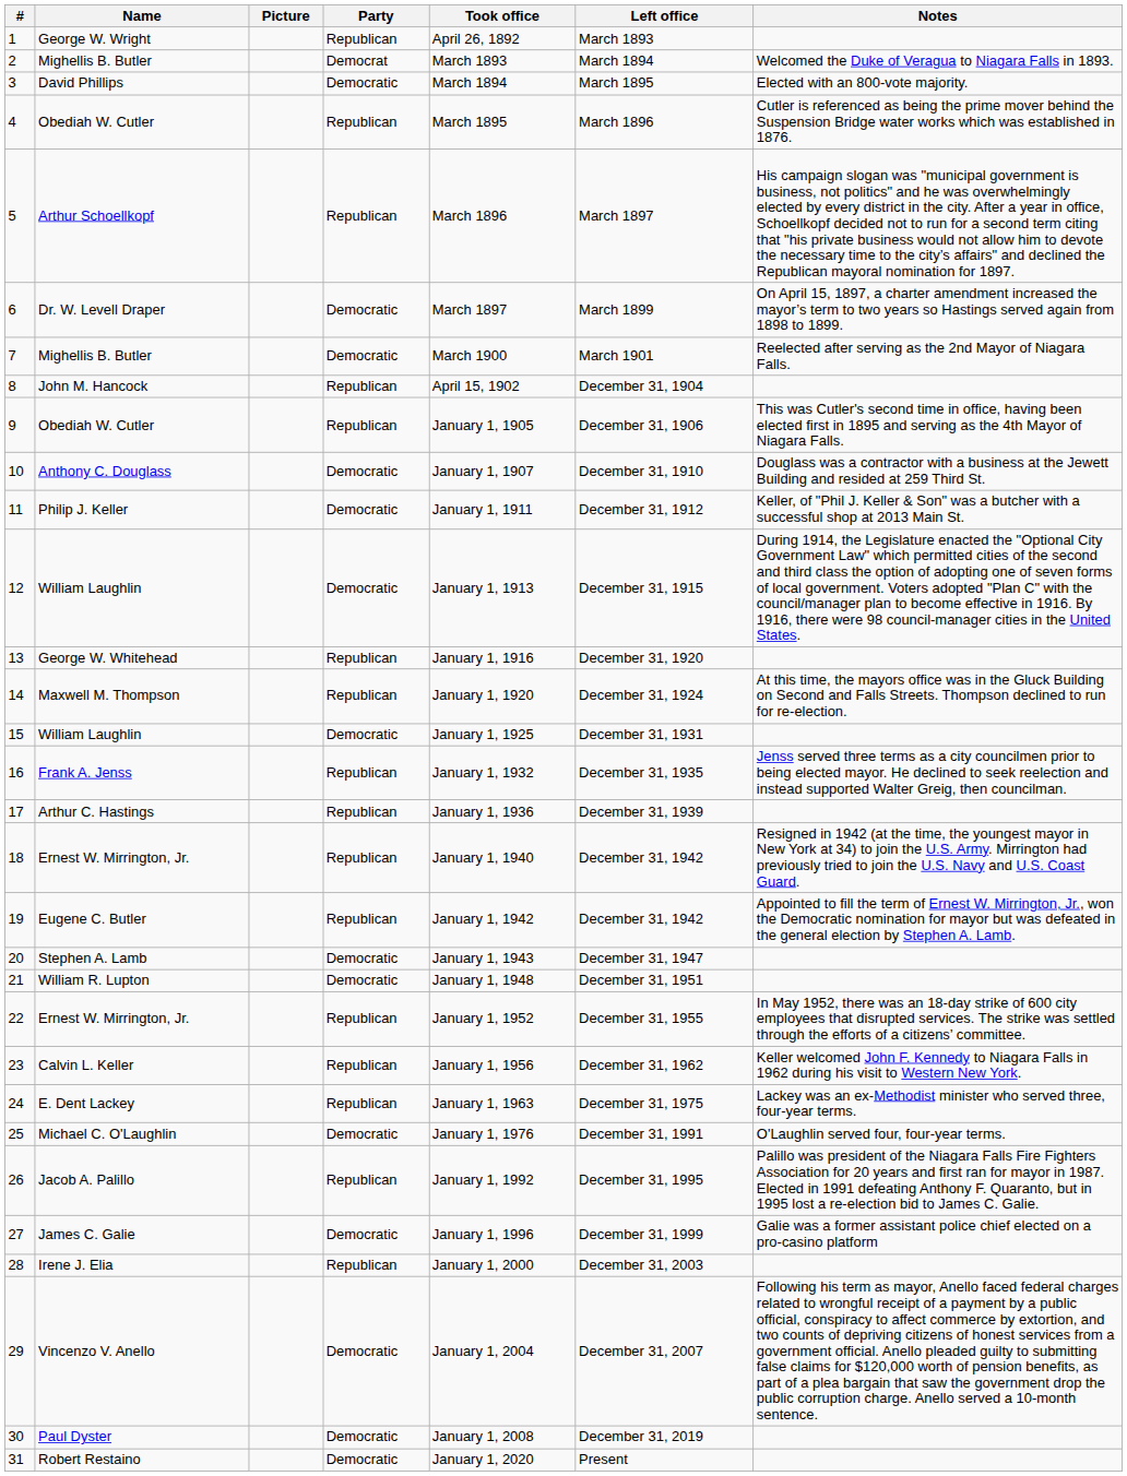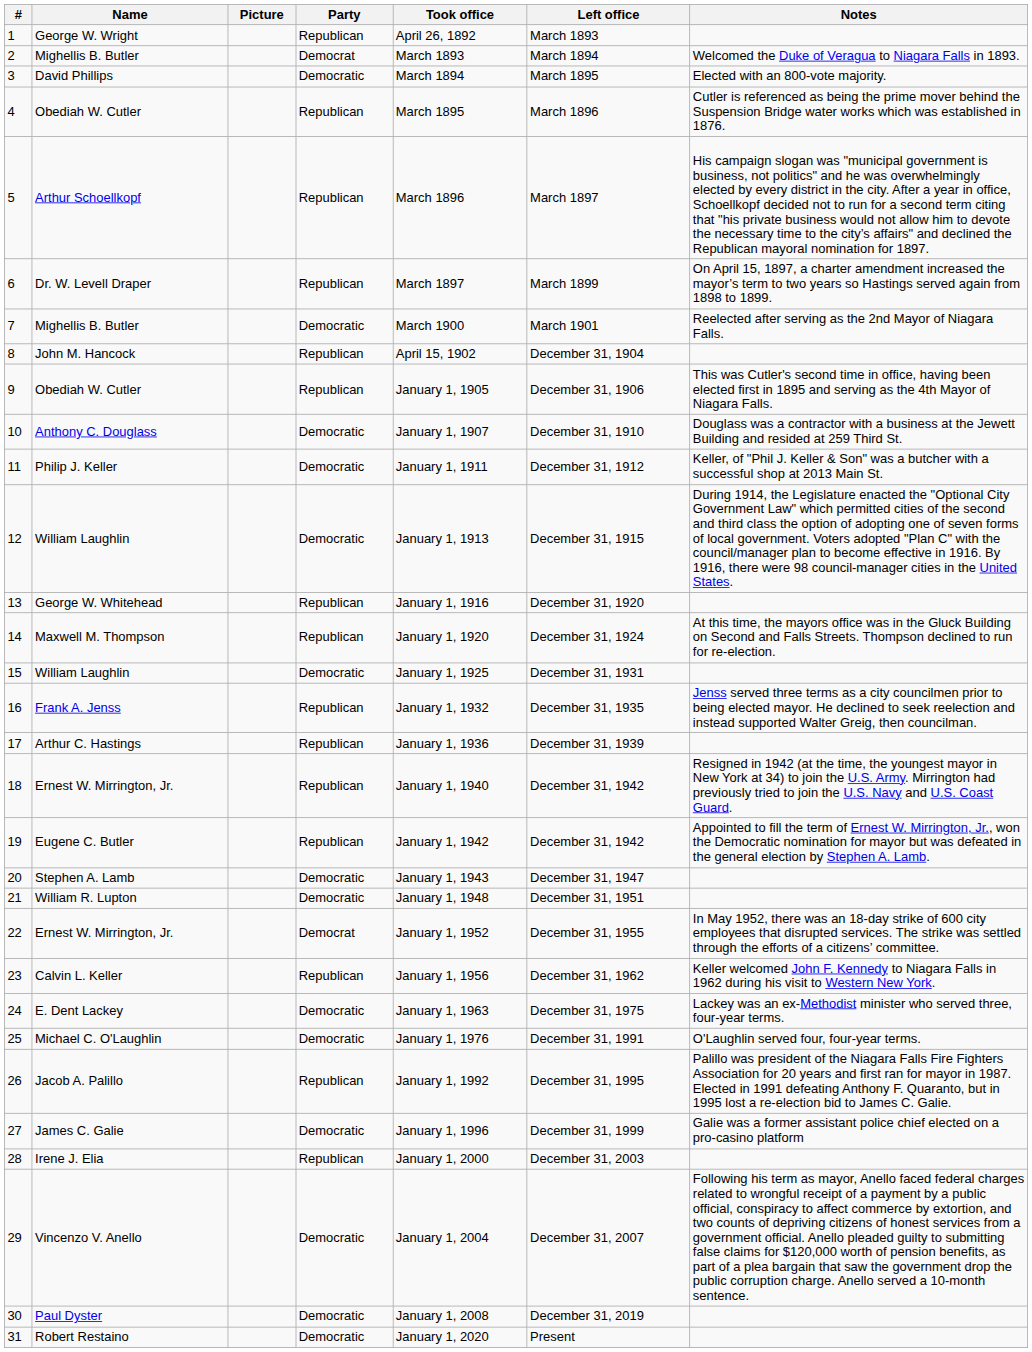 <table class="wikitable sortable" style="width:100%;">
 <tr>
 <th>#</th>
 <th>Name</th>
 <th class="unsortable">Picture</th>
 <th>Party</th>
 <th>Took office</th>
 <th>Left office</th>
 <th style="width:33%;">Notes</th>
 </tr>
 <tr>
 <td>1</td>
 <td>George W. Wright</td>
 <td></td>
 <td>Republican</td>
 <td>April 26, 1892</td>
 <td>March 1893</td>
 <td></td>
 </tr>
 <tr>
 <td>2</td>
 <td>Mighellis B. Butler</td>
 <td></td>
 <td>Democrat</td>
 <td>March 1893</td>
 <td>March 1894</td>
 <td>Welcomed the <a href='#'>Duke of Veragua</a> to <a href='#'>Niagara Falls</a> in 1893.</td>
 </tr>
 <tr>
 <td>3</td>
 <td>David Phillips</td>
 <td></td>
 <td>Democratic</td>
 <td>March 1894</td>
 <td>March 1895</td>
 <td>Elected with an 800-vote majority.</td>
 </tr>
 <tr>
 <td>4</td>
 <td>Obediah W. Cutler</td>
 <td></td>
 <td>Republican</td>
 <td>March 1895</td>
 <td>March 1896</td>
 <td>Cutler is referenced as being the prime mover behind the Suspension Bridge water works which was established in 1876.</td>
 </tr>
 <tr>
 <td>5</td>
 <td><a href='#'>Arthur Schoellkopf</a></td>
 <td></td>
 <td>Republican</td>
 <td>March 1896</td>
 <td>March 1897</td>
 <td><br>His campaign slogan was "municipal government is business, not politics" and he was overwhelmingly elected by every district in the city.  After a year in office, Schoellkopf decided not to run for a second term  citing that "his private business would not allow him to devote the necessary time to the city’s affairs" and declined the Republican mayoral nomination for 1897.</td>
 </tr>
 <tr>
 <td>6</td>
 <td>Dr. W. Levell Draper</td>
 <td></td>
-<td>Democratic</td>
+<td>Republican</td>
 <td>March 1897</td>
 <td>March 1899</td>
 <td>On April 15, 1897, a charter amendment increased the mayor’s term to two years so Hastings served again from 1898 to 1899.</td>
 </tr>
 <tr>
 <td>7</td>
 <td>Mighellis B. Butler</td>
 <td></td>
 <td>Democratic</td>
 <td>March 1900</td>
 <td>March 1901</td>
 <td>Reelected after serving as the 2nd Mayor of Niagara Falls.</td>
 </tr>
 <tr>
 <td>8</td>
 <td>John M. Hancock</td>
 <td></td>
 <td>Republican</td>
 <td>April 15, 1902</td>
 <td>December 31, 1904</td>
 <td></td>
 </tr>
 <tr>
 <td>9</td>
 <td>Obediah W. Cutler</td>
 <td></td>
 <td>Republican</td>
 <td>January 1, 1905</td>
 <td>December 31, 1906</td>
 <td>This was Cutler's second time in office, having been elected first in 1895 and serving as the 4th Mayor of Niagara Falls.</td>
 </tr>
 <tr>
 <td>10</td>
 <td><a href='#'>Anthony C. Douglass</a></td>
 <td></td>
 <td>Democratic</td>
 <td>January 1, 1907</td>
 <td>December 31, 1910</td>
 <td>Douglass was a contractor with a business at the Jewett Building and resided at 259 Third St.</td>
 </tr>
 <tr>
 <td>11</td>
 <td>Philip J. Keller</td>
 <td></td>
 <td>Democratic</td>
 <td>January 1, 1911</td>
 <td>December 31, 1912</td>
 <td>Keller, of "Phil J. Keller & Son" was a butcher with a successful shop at 2013 Main St.</td>
 </tr>
 <tr>
 <td>12</td>
 <td>William Laughlin</td>
 <td></td>
 <td>Democratic</td>
 <td>January 1, 1913</td>
 <td>December 31, 1915</td>
 <td>During 1914, the Legislature enacted the "Optional City Government Law" which permitted cities of the second and third class the option of adopting one of seven forms of local government. Voters adopted "Plan C" with the council/manager plan to become effective in 1916. By 1916, there were 98 council-manager cities in the <a href='#'>United States</a>.</td>
 </tr>
 <tr>
 <td>13</td>
 <td>George W. Whitehead</td>
 <td></td>
 <td>Republican</td>
 <td>January 1, 1916</td>
 <td>December 31, 1920</td>
 <td></td>
 </tr>
 <tr>
 <td>14</td>
 <td>Maxwell M. Thompson</td>
 <td></td>
 <td>Republican</td>
 <td>January 1, 1920</td>
 <td>December 31, 1924</td>
 <td>At this time, the mayors office was in the Gluck Building on Second and Falls Streets. Thompson declined to run for re-election.</td>
 </tr>
 <tr>
 <td>15</td>
 <td>William Laughlin</td>
 <td></td>
 <td>Democratic</td>
 <td>January 1, 1925</td>
 <td>December 31, 1931</td>
 <td></td>
 </tr>
 <tr>
 <td>16</td>
 <td><a href='#'>Frank A. Jenss</a></td>
 <td></td>
 <td>Republican</td>
 <td>January 1, 1932</td>
 <td>December 31, 1935</td>
 <td><a href='#'>Jenss</a> served three terms as a city councilmen prior to being elected mayor. He declined to seek reelection and instead supported Walter Greig, then councilman.</td>
 </tr>
 <tr>
 <td>17</td>
 <td>Arthur C. Hastings</td>
 <td></td>
 <td>Republican</td>
 <td>January 1, 1936</td>
 <td>December 31, 1939</td>
 <td></td>
 </tr>
 <tr>
 <td>18</td>
 <td>Ernest W. Mirrington, Jr.</td>
 <td></td>
 <td>Republican</td>
 <td>January 1, 1940</td>
 <td>December 31, 1942</td>
 <td>Resigned in 1942 (at the time, the youngest mayor in New York at 34) to join the <a href='#'>U.S. Army</a>. Mirrington had previously tried to join the <a href='#'>U.S. Navy</a> and <a href='#'>U.S. Coast Guard</a>.</td>
 </tr>
 <tr>
 <td>19</td>
 <td>Eugene C. Butler</td>
 <td></td>
 <td>Republican</td>
 <td>January 1, 1942</td>
 <td>December 31, 1942</td>
 <td>Appointed to fill the term of <a href='#'>Ernest W. Mirrington, Jr.</a>, won the Democratic nomination for mayor but was defeated in the general election by <a href='#'>Stephen A. Lamb</a>.</td>
 </tr>
 <tr>
 <td>20</td>
 <td>Stephen A. Lamb</td>
 <td></td>
 <td>Democratic</td>
 <td>January 1, 1943</td>
 <td>December 31, 1947</td>
 <td></td>
 </tr>
 <tr>
 <td>21</td>
 <td>William R. Lupton</td>
 <td></td>
 <td>Democratic</td>
 <td>January 1, 1948</td>
 <td>December 31, 1951</td>
 <td></td>
 </tr>
 <tr>
 <td>22</td>
 <td>Ernest W. Mirrington, Jr.</td>
 <td></td>
-<td>Republican</td>
+<td>Democrat</td>
 <td>January 1, 1952</td>
 <td>December 31, 1955</td>
 <td>In May 1952, there was an 18-day strike of 600 city employees that disrupted services. The strike was settled through the efforts of a citizens’ committee.</td>
 </tr>
 <tr>
 <td>23</td>
 <td>Calvin L. Keller</td>
 <td></td>
 <td>Republican</td>
 <td>January 1, 1956</td>
 <td>December 31, 1962</td>
 <td>Keller welcomed <a href='#'>John F. Kennedy</a> to Niagara Falls in 1962 during his visit to <a href='#'>Western New York</a>.</td>
 </tr>
 <tr>
 <td>24</td>
 <td>E. Dent Lackey</td>
 <td></td>
-<td>Republican</td>
+<td>Democratic</td>
 <td>January 1, 1963</td>
 <td>December 31, 1975</td>
 <td>Lackey was an ex-<a href='#'>Methodist</a> minister who served three, four-year terms.</td>
 </tr>
 <tr>
 <td>25</td>
 <td>Michael C. O'Laughlin</td>
 <td></td>
 <td>Democratic</td>
 <td>January 1, 1976</td>
 <td>December 31, 1991</td>
 <td>O'Laughlin served four, four-year terms.</td>
 </tr>
 <tr>
 <td>26</td>
 <td>Jacob A. Palillo</td>
 <td></td>
 <td>Republican</td>
 <td>January 1, 1992</td>
 <td>December 31, 1995</td>
 <td>Palillo was president of the Niagara Falls Fire Fighters Association for 20 years and first ran for mayor in 1987. Elected in 1991 defeating Anthony F. Quaranto, but in 1995 lost a re-election bid to James C. Galie.</td>
 </tr>
 <tr>
 <td>27</td>
 <td>James C. Galie</td>
 <td></td>
 <td>Democratic</td>
 <td>January 1, 1996</td>
 <td>December 31, 1999</td>
 <td>Galie was a former assistant police chief elected on a pro-casino platform</td>
 </tr>
 <tr>
 <td>28</td>
 <td>Irene J. Elia</td>
 <td></td>
 <td>Republican</td>
 <td>January 1, 2000</td>
 <td>December 31, 2003</td>
 <td></td>
 </tr>
 <tr>
 <td>29</td>
 <td>Vincenzo V. Anello</td>
 <td></td>
 <td>Democratic</td>
 <td>January 1, 2004</td>
 <td>December 31, 2007</td>
 <td>Following his term as mayor, Anello faced federal charges related to wrongful receipt of a payment by a public official, conspiracy to affect commerce by extortion, and two counts of depriving citizens of honest services from a government official.  Anello pleaded guilty to submitting false claims for $120,000 worth of pension benefits, as part of a plea bargain that saw the government drop the public corruption charge.  Anello served a 10-month sentence.</td>
 </tr>
 <tr>
 <td>30</td>
 <td><a href='#'>Paul Dyster</a></td>
 <td></td>
 <td>Democratic</td>
 <td>January 1, 2008</td>
 <td>December 31, 2019</td>
 <td></td>
 </tr>
 <tr>
 <td>31</td>
 <td>Robert Restaino</td>
 <td></td>
 <td>Democratic</td>
 <td>January 1, 2020</td>
 <td>Present</td>
 <td></td>
 </tr>
 </table>
